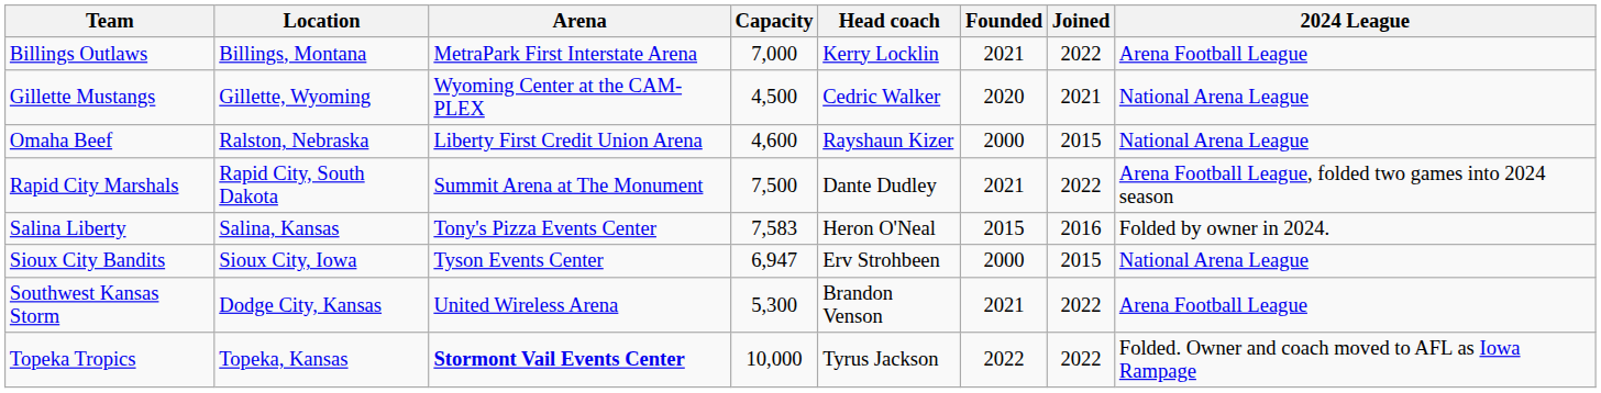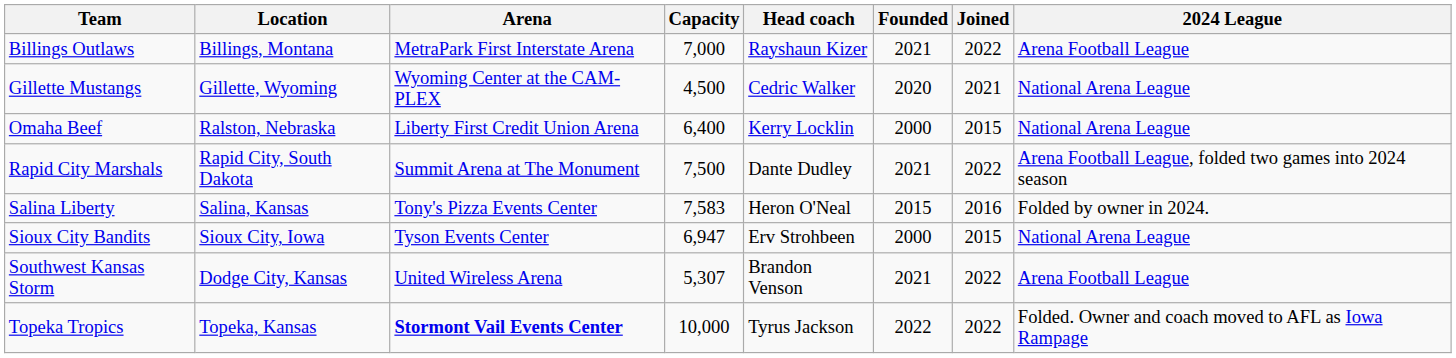 <table class="wikitable sortable">
 <tr>
 <th>Team</th>
 <th>Location</th>
 <th>Arena</th>
 <th>Capacity</th>
 <th>Head coach</th>
 <th>Founded</th>
 <th>Joined</th>
 <th>2024 League<br></th>
 </tr>
 <tr>
 <td><a href='#'>Billings Outlaws</a></td>
 <td><a href='#'>Billings, Montana</a></td>
 <td><a href='#'>MetraPark First Interstate Arena</a></td>
 <td align=center>7,000</td>
-<td><a href='#'>Kerry Locklin</a></td>
+<td><a href='#'>Rayshaun Kizer</a></td>
 <td align=center>2021</td>
 <td align=center>2022</td>
 <td><a href='#'>Arena Football League</a></td>
 </tr>
 <tr>
 <td><a href='#'>Gillette Mustangs</a></td>
 <td><a href='#'>Gillette, Wyoming</a></td>
 <td><a href='#'>Wyoming Center at the CAM-PLEX</a></td>
 <td align="center">4,500</td>
 <td><a href='#'>Cedric Walker</a></td>
 <td align="center">2020</td>
 <td align="center">2021</td>
 <td><a href='#'>National Arena League</a></td>
 </tr>
 <tr>
 <td><a href='#'>Omaha Beef</a></td>
 <td><a href='#'>Ralston, Nebraska</a></td>
 <td><a href='#'>Liberty First Credit Union Arena</a></td>
-<td align=center>4,600</td>
-<td><a href='#'>Rayshaun Kizer</a></td>
+<td align=center>6,400</td>
+<td><a href='#'>Kerry Locklin</a></td>
 <td align=center>2000</td>
 <td align=center>2015</td>
 <td><a href='#'>National Arena League</a></td>
 </tr>
 <tr>
 <td><a href='#'>Rapid City Marshals</a></td>
 <td><a href='#'>Rapid City, South Dakota</a></td>
 <td><a href='#'>Summit Arena at The Monument</a></td>
 <td align=center>7,500</td>
 <td>Dante Dudley</td>
 <td align=center>2021</td>
 <td align=center>2022</td>
 <td><a href='#'>Arena Football League</a>, folded two games into 2024 season</td>
 </tr>
 <tr>
 <td><a href='#'>Salina Liberty</a></td>
 <td><a href='#'>Salina, Kansas</a></td>
 <td><a href='#'>Tony's Pizza Events Center</a></td>
 <td align=center>7,583</td>
 <td>Heron O'Neal</td>
 <td align=center>2015</td>
 <td align=center>2016</td>
 <td>Folded by owner in 2024.</td>
 </tr>
 <tr>
 <td><a href='#'>Sioux City Bandits</a></td>
 <td><a href='#'>Sioux City, Iowa</a></td>
 <td><a href='#'>Tyson Events Center</a></td>
 <td align=center>6,947</td>
 <td>Erv Strohbeen</td>
 <td align=center>2000</td>
 <td align=center>2015</td>
 <td><a href='#'>National Arena League</a></td>
 </tr>
 <tr>
 <td><a href='#'>Southwest Kansas Storm</a></td>
 <td><a href='#'>Dodge City, Kansas</a></td>
 <td><a href='#'>United Wireless Arena</a></td>
-<td align=center>5,300</td>
+<td align=center>5,307</td>
 <td>Brandon Venson</td>
 <td align=center>2021</td>
 <td align=center>2022</td>
 <td><a href='#'>Arena Football League</a></td>
 </tr>
 <tr>
 <td><a href='#'>Topeka Tropics</a></td>
 <td><a href='#'>Topeka, Kansas</a></td>
 <td><strong><a href='#'>Stormont Vail Events Center</a></strong></td>
 <td align=center>10,000</td>
 <td>Tyrus Jackson</td>
 <td align=center>2022</td>
 <td align=center>2022</td>
 <td>Folded. Owner and coach moved to AFL as <a href='#'>Iowa Rampage</a></td>
 </tr>
 </table>
